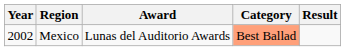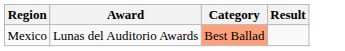 <table class="wikitable">
 <tr>
-<th>Year</th>
 <th>Region</th>
 <th>Award</th>
 <th>Category</th>
 <th>Result</th>
 </tr>
 <tr>
-<td>2002</td>
 <td>Mexico</td>
 <td>Lunas del Auditorio Awards</td>
 <td style="background: lightsalmon;">Best Ballad</td>
 <td></td>
 </tr>
 </table>
